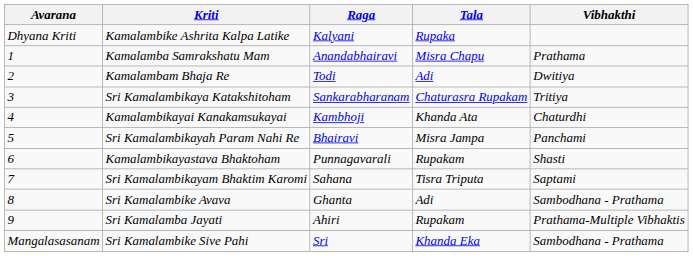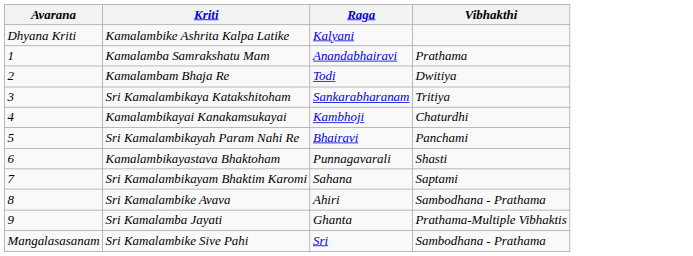 <table class="wikitable">
 <tr>
 <th><em>Avarana</em></th>
 <th><em><a href='#'>Kriti</a></em></th>
 <th><em><a href='#'>Raga</a></em></th>
-<th><em><a href='#'>Tala</a></em></th>
 <th><em>Vibhakthi</em></th>
 </tr>
 <tr>
 <td><em>Dhyana Kriti</em></td>
 <td><em>Kamalambike Ashrita Kalpa Latike</em></td>
 <td><em><a href='#'>Kalyani</a></em></td>
-<td><em><a href='#'>Rupaka</a></em></td>
 <td></td>
 </tr>
 <tr>
 <td><em>1</em></td>
 <td><em>Kamalamba Samrakshatu Mam</em></td>
 <td><em><a href='#'>Anandabhairavi</a></em></td>
-<td><em><a href='#'>Misra Chapu</a></em></td>
 <td><em>Prathama</em></td>
 </tr>
 <tr>
 <td><em>2</em></td>
 <td><em>Kamalambam Bhaja Re</em></td>
 <td><em><a href='#'>Todi</a></em></td>
-<td><em><a href='#'>Adi</a></em></td>
 <td><em>Dwitiya</em></td>
 </tr>
 <tr>
 <td><em>3</em></td>
 <td><em>Sri Kamalambikaya Katakshitoham</em></td>
 <td><em><a href='#'>Sankarabharanam</a></em></td>
-<td><em><a href='#'>Chaturasra Rupakam</a></em></td>
 <td><em>Tritiya</em></td>
 </tr>
 <tr>
 <td><em>4</em></td>
 <td><em>Kamalambikayai Kanakamsukayai</em></td>
 <td><em><a href='#'>Kambhoji</a></em></td>
-<td><em>Khanda Ata</em></td>
 <td><em>Chaturdhi</em></td>
 </tr>
 <tr>
 <td><em>5</em></td>
 <td><em>Sri Kamalambikayah Param Nahi Re</em></td>
 <td><em><a href='#'>Bhairavi</a></em></td>
-<td><em>Misra Jampa</em></td>
 <td><em>Panchami</em></td>
 </tr>
 <tr>
 <td><em>6</em></td>
 <td><em>Kamalambikayastava Bhaktoham</em></td>
 <td><em>Punnagavarali</em></td>
-<td><em>Rupakam</em></td>
 <td><em>Shasti</em></td>
 </tr>
 <tr>
 <td><em>7</em></td>
 <td><em>Sri Kamalambikayam Bhaktim Karomi</em></td>
 <td><em>Sahana</em></td>
-<td><em>Tisra Triputa</em></td>
 <td><em>Saptami</em></td>
 </tr>
 <tr>
 <td><em>8</em></td>
 <td><em>Sri Kamalambike Avava</em></td>
-<td><em>Ghanta</em></td>
-<td><em>Adi</em></td>
+<td><em>Ahiri</em></td>
 <td><em>Sambodhana - Prathama</em></td>
 </tr>
 <tr>
 <td><em>9</em></td>
 <td><em>Sri Kamalamba Jayati</em></td>
-<td><em>Ahiri</em></td>
-<td><em>Rupakam</em></td>
+<td><em>Ghanta</em></td>
 <td><em>Prathama-Multiple Vibhaktis</em></td>
 </tr>
 <tr>
 <td><em>Mangalasasanam</em></td>
 <td><em>Sri Kamalambike Sive Pahi</em></td>
 <td><em><a href='#'>Sri</a></em></td>
-<td><em><a href='#'>Khanda Eka</a></em></td>
 <td><em>Sambodhana - Prathama</em></td>
 </tr>
 </table>
